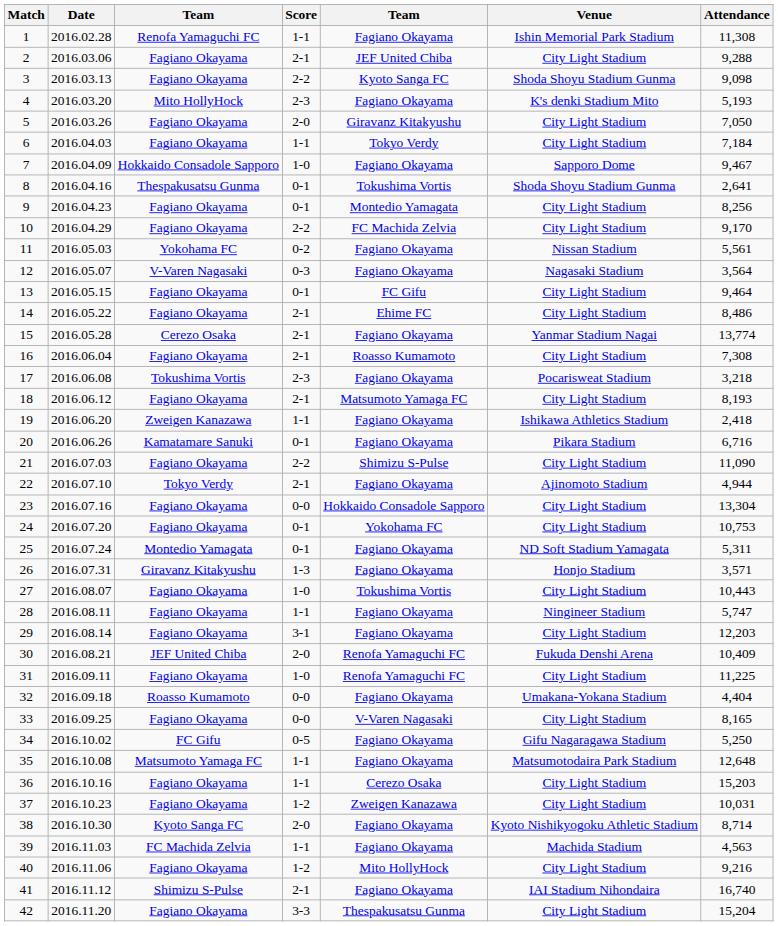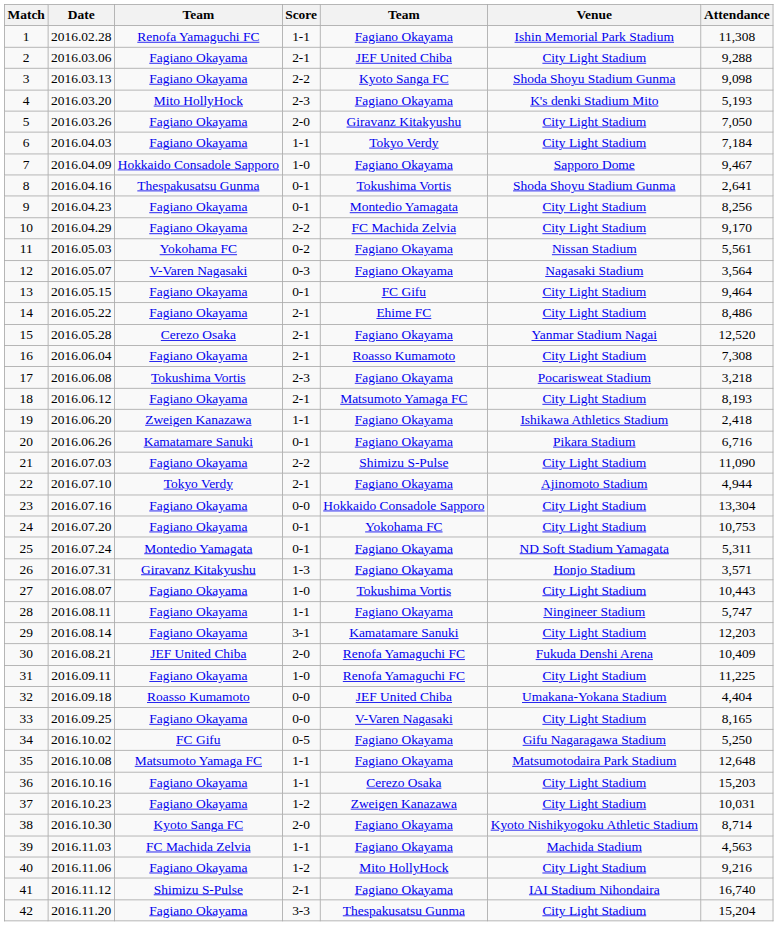 <table class="wikitable" style="text-align:center;">
 <tr>
 <th>Match</th>
 <th>Date</th>
 <th>Team</th>
 <th>Score</th>
 <th>Team</th>
 <th>Venue</th>
 <th>Attendance</th>
 </tr>
 <tr>
 <td>1</td>
 <td>2016.02.28</td>
 <td><a href='#'>Renofa Yamaguchi FC</a></td>
 <td>1-1</td>
 <td><a href='#'>Fagiano Okayama</a></td>
 <td><a href='#'>Ishin Memorial Park Stadium</a></td>
 <td>11,308</td>
 </tr>
 <tr>
 <td>2</td>
 <td>2016.03.06</td>
 <td><a href='#'>Fagiano Okayama</a></td>
 <td>2-1</td>
 <td><a href='#'>JEF United Chiba</a></td>
 <td><a href='#'>City Light Stadium</a></td>
 <td>9,288</td>
 </tr>
 <tr>
 <td>3</td>
 <td>2016.03.13</td>
 <td><a href='#'>Fagiano Okayama</a></td>
 <td>2-2</td>
 <td><a href='#'>Kyoto Sanga FC</a></td>
 <td><a href='#'>Shoda Shoyu Stadium Gunma</a></td>
 <td>9,098</td>
 </tr>
 <tr>
 <td>4</td>
 <td>2016.03.20</td>
 <td><a href='#'>Mito HollyHock</a></td>
 <td>2-3</td>
 <td><a href='#'>Fagiano Okayama</a></td>
 <td><a href='#'>K's denki Stadium Mito</a></td>
 <td>5,193</td>
 </tr>
 <tr>
 <td>5</td>
 <td>2016.03.26</td>
 <td><a href='#'>Fagiano Okayama</a></td>
 <td>2-0</td>
 <td><a href='#'>Giravanz Kitakyushu</a></td>
 <td><a href='#'>City Light Stadium</a></td>
 <td>7,050</td>
 </tr>
 <tr>
 <td>6</td>
 <td>2016.04.03</td>
 <td><a href='#'>Fagiano Okayama</a></td>
 <td>1-1</td>
 <td><a href='#'>Tokyo Verdy</a></td>
 <td><a href='#'>City Light Stadium</a></td>
 <td>7,184</td>
 </tr>
 <tr>
 <td>7</td>
 <td>2016.04.09</td>
 <td><a href='#'>Hokkaido Consadole Sapporo</a></td>
 <td>1-0</td>
 <td><a href='#'>Fagiano Okayama</a></td>
 <td><a href='#'>Sapporo Dome</a></td>
 <td>9,467</td>
 </tr>
 <tr>
 <td>8</td>
 <td>2016.04.16</td>
 <td><a href='#'>Thespakusatsu Gunma</a></td>
 <td>0-1</td>
 <td><a href='#'>Tokushima Vortis</a></td>
 <td><a href='#'>Shoda Shoyu Stadium Gunma</a></td>
 <td>2,641</td>
 </tr>
 <tr>
 <td>9</td>
 <td>2016.04.23</td>
 <td><a href='#'>Fagiano Okayama</a></td>
 <td>0-1</td>
 <td><a href='#'>Montedio Yamagata</a></td>
 <td><a href='#'>City Light Stadium</a></td>
 <td>8,256</td>
 </tr>
 <tr>
 <td>10</td>
 <td>2016.04.29</td>
 <td><a href='#'>Fagiano Okayama</a></td>
 <td>2-2</td>
 <td><a href='#'>FC Machida Zelvia</a></td>
 <td><a href='#'>City Light Stadium</a></td>
 <td>9,170</td>
 </tr>
 <tr>
 <td>11</td>
 <td>2016.05.03</td>
 <td><a href='#'>Yokohama FC</a></td>
 <td>0-2</td>
 <td><a href='#'>Fagiano Okayama</a></td>
 <td><a href='#'>Nissan Stadium</a></td>
 <td>5,561</td>
 </tr>
 <tr>
 <td>12</td>
 <td>2016.05.07</td>
 <td><a href='#'>V-Varen Nagasaki</a></td>
 <td>0-3</td>
 <td><a href='#'>Fagiano Okayama</a></td>
 <td><a href='#'>Nagasaki Stadium</a></td>
 <td>3,564</td>
 </tr>
 <tr>
 <td>13</td>
 <td>2016.05.15</td>
 <td><a href='#'>Fagiano Okayama</a></td>
 <td>0-1</td>
 <td><a href='#'>FC Gifu</a></td>
 <td><a href='#'>City Light Stadium</a></td>
 <td>9,464</td>
 </tr>
 <tr>
 <td>14</td>
 <td>2016.05.22</td>
 <td><a href='#'>Fagiano Okayama</a></td>
 <td>2-1</td>
 <td><a href='#'>Ehime FC</a></td>
 <td><a href='#'>City Light Stadium</a></td>
 <td>8,486</td>
 </tr>
 <tr>
 <td>15</td>
 <td>2016.05.28</td>
 <td><a href='#'>Cerezo Osaka</a></td>
 <td>2-1</td>
 <td><a href='#'>Fagiano Okayama</a></td>
 <td><a href='#'>Yanmar Stadium Nagai</a></td>
-<td>13,774</td>
+<td>12,520</td>
 </tr>
 <tr>
 <td>16</td>
 <td>2016.06.04</td>
 <td><a href='#'>Fagiano Okayama</a></td>
 <td>2-1</td>
 <td><a href='#'>Roasso Kumamoto</a></td>
 <td><a href='#'>City Light Stadium</a></td>
 <td>7,308</td>
 </tr>
 <tr>
 <td>17</td>
 <td>2016.06.08</td>
 <td><a href='#'>Tokushima Vortis</a></td>
 <td>2-3</td>
 <td><a href='#'>Fagiano Okayama</a></td>
 <td><a href='#'>Pocarisweat Stadium</a></td>
 <td>3,218</td>
 </tr>
 <tr>
 <td>18</td>
 <td>2016.06.12</td>
 <td><a href='#'>Fagiano Okayama</a></td>
 <td>2-1</td>
 <td><a href='#'>Matsumoto Yamaga FC</a></td>
 <td><a href='#'>City Light Stadium</a></td>
 <td>8,193</td>
 </tr>
 <tr>
 <td>19</td>
 <td>2016.06.20</td>
 <td><a href='#'>Zweigen Kanazawa</a></td>
 <td>1-1</td>
 <td><a href='#'>Fagiano Okayama</a></td>
 <td><a href='#'>Ishikawa Athletics Stadium</a></td>
 <td>2,418</td>
 </tr>
 <tr>
 <td>20</td>
 <td>2016.06.26</td>
 <td><a href='#'>Kamatamare Sanuki</a></td>
 <td>0-1</td>
 <td><a href='#'>Fagiano Okayama</a></td>
 <td><a href='#'>Pikara Stadium</a></td>
 <td>6,716</td>
 </tr>
 <tr>
 <td>21</td>
 <td>2016.07.03</td>
 <td><a href='#'>Fagiano Okayama</a></td>
 <td>2-2</td>
 <td><a href='#'>Shimizu S-Pulse</a></td>
 <td><a href='#'>City Light Stadium</a></td>
 <td>11,090</td>
 </tr>
 <tr>
 <td>22</td>
 <td>2016.07.10</td>
 <td><a href='#'>Tokyo Verdy</a></td>
 <td>2-1</td>
 <td><a href='#'>Fagiano Okayama</a></td>
 <td><a href='#'>Ajinomoto Stadium</a></td>
 <td>4,944</td>
 </tr>
 <tr>
 <td>23</td>
 <td>2016.07.16</td>
 <td><a href='#'>Fagiano Okayama</a></td>
 <td>0-0</td>
 <td><a href='#'>Hokkaido Consadole Sapporo</a></td>
 <td><a href='#'>City Light Stadium</a></td>
 <td>13,304</td>
 </tr>
 <tr>
 <td>24</td>
 <td>2016.07.20</td>
 <td><a href='#'>Fagiano Okayama</a></td>
 <td>0-1</td>
 <td><a href='#'>Yokohama FC</a></td>
 <td><a href='#'>City Light Stadium</a></td>
 <td>10,753</td>
 </tr>
 <tr>
 <td>25</td>
 <td>2016.07.24</td>
 <td><a href='#'>Montedio Yamagata</a></td>
 <td>0-1</td>
 <td><a href='#'>Fagiano Okayama</a></td>
 <td><a href='#'>ND Soft Stadium Yamagata</a></td>
 <td>5,311</td>
 </tr>
 <tr>
 <td>26</td>
 <td>2016.07.31</td>
 <td><a href='#'>Giravanz Kitakyushu</a></td>
 <td>1-3</td>
 <td><a href='#'>Fagiano Okayama</a></td>
 <td><a href='#'>Honjo Stadium</a></td>
 <td>3,571</td>
 </tr>
 <tr>
 <td>27</td>
 <td>2016.08.07</td>
 <td><a href='#'>Fagiano Okayama</a></td>
 <td>1-0</td>
 <td><a href='#'>Tokushima Vortis</a></td>
 <td><a href='#'>City Light Stadium</a></td>
 <td>10,443</td>
 </tr>
 <tr>
 <td>28</td>
 <td>2016.08.11</td>
 <td><a href='#'>Fagiano Okayama</a></td>
 <td>1-1</td>
 <td><a href='#'>Fagiano Okayama</a></td>
 <td><a href='#'>Ningineer Stadium</a></td>
 <td>5,747</td>
 </tr>
 <tr>
 <td>29</td>
 <td>2016.08.14</td>
 <td><a href='#'>Fagiano Okayama</a></td>
 <td>3-1</td>
-<td><a href='#'>Fagiano Okayama</a></td>
+<td><a href='#'>Kamatamare Sanuki</a></td>
 <td><a href='#'>City Light Stadium</a></td>
 <td>12,203</td>
 </tr>
 <tr>
 <td>30</td>
 <td>2016.08.21</td>
 <td><a href='#'>JEF United Chiba</a></td>
 <td>2-0</td>
 <td><a href='#'>Renofa Yamaguchi FC</a></td>
 <td><a href='#'>Fukuda Denshi Arena</a></td>
 <td>10,409</td>
 </tr>
 <tr>
 <td>31</td>
 <td>2016.09.11</td>
 <td><a href='#'>Fagiano Okayama</a></td>
 <td>1-0</td>
 <td><a href='#'>Renofa Yamaguchi FC</a></td>
 <td><a href='#'>City Light Stadium</a></td>
 <td>11,225</td>
 </tr>
 <tr>
 <td>32</td>
 <td>2016.09.18</td>
 <td><a href='#'>Roasso Kumamoto</a></td>
 <td>0-0</td>
-<td><a href='#'>Fagiano Okayama</a></td>
+<td><a href='#'>JEF United Chiba</a></td>
 <td><a href='#'>Umakana-Yokana Stadium</a></td>
 <td>4,404</td>
 </tr>
 <tr>
 <td>33</td>
 <td>2016.09.25</td>
 <td><a href='#'>Fagiano Okayama</a></td>
 <td>0-0</td>
 <td><a href='#'>V-Varen Nagasaki</a></td>
 <td><a href='#'>City Light Stadium</a></td>
 <td>8,165</td>
 </tr>
 <tr>
 <td>34</td>
 <td>2016.10.02</td>
 <td><a href='#'>FC Gifu</a></td>
 <td>0-5</td>
 <td><a href='#'>Fagiano Okayama</a></td>
 <td><a href='#'>Gifu Nagaragawa Stadium</a></td>
 <td>5,250</td>
 </tr>
 <tr>
 <td>35</td>
 <td>2016.10.08</td>
 <td><a href='#'>Matsumoto Yamaga FC</a></td>
 <td>1-1</td>
 <td><a href='#'>Fagiano Okayama</a></td>
 <td><a href='#'>Matsumotodaira Park Stadium</a></td>
 <td>12,648</td>
 </tr>
 <tr>
 <td>36</td>
 <td>2016.10.16</td>
 <td><a href='#'>Fagiano Okayama</a></td>
 <td>1-1</td>
 <td><a href='#'>Cerezo Osaka</a></td>
 <td><a href='#'>City Light Stadium</a></td>
 <td>15,203</td>
 </tr>
 <tr>
 <td>37</td>
 <td>2016.10.23</td>
 <td><a href='#'>Fagiano Okayama</a></td>
 <td>1-2</td>
 <td><a href='#'>Zweigen Kanazawa</a></td>
 <td><a href='#'>City Light Stadium</a></td>
 <td>10,031</td>
 </tr>
 <tr>
 <td>38</td>
 <td>2016.10.30</td>
 <td><a href='#'>Kyoto Sanga FC</a></td>
 <td>2-0</td>
 <td><a href='#'>Fagiano Okayama</a></td>
 <td><a href='#'>Kyoto Nishikyogoku Athletic Stadium</a></td>
 <td>8,714</td>
 </tr>
 <tr>
 <td>39</td>
 <td>2016.11.03</td>
 <td><a href='#'>FC Machida Zelvia</a></td>
 <td>1-1</td>
 <td><a href='#'>Fagiano Okayama</a></td>
 <td><a href='#'>Machida Stadium</a></td>
 <td>4,563</td>
 </tr>
 <tr>
 <td>40</td>
 <td>2016.11.06</td>
 <td><a href='#'>Fagiano Okayama</a></td>
 <td>1-2</td>
 <td><a href='#'>Mito HollyHock</a></td>
 <td><a href='#'>City Light Stadium</a></td>
 <td>9,216</td>
 </tr>
 <tr>
 <td>41</td>
 <td>2016.11.12</td>
 <td><a href='#'>Shimizu S-Pulse</a></td>
 <td>2-1</td>
 <td><a href='#'>Fagiano Okayama</a></td>
 <td><a href='#'>IAI Stadium Nihondaira</a></td>
 <td>16,740</td>
 </tr>
 <tr>
 <td>42</td>
 <td>2016.11.20</td>
 <td><a href='#'>Fagiano Okayama</a></td>
 <td>3-3</td>
 <td><a href='#'>Thespakusatsu Gunma</a></td>
 <td><a href='#'>City Light Stadium</a></td>
 <td>15,204</td>
 </tr>
 </table>
